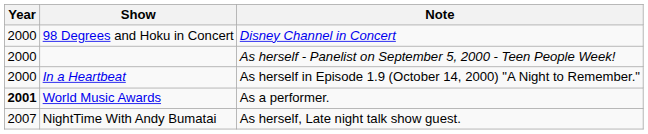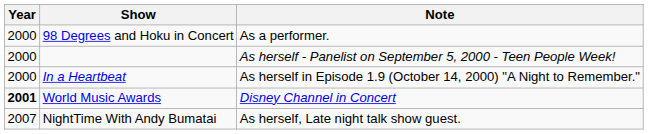 <table class="wikitable">
 <tr>
 <th>Year</th>
 <th>Show</th>
 <th>Note</th>
 </tr>
 <tr>
 <td>2000</td>
 <td><a href='#'>98 Degrees</a> and Hoku in Concert</td>
-<td><em><a href='#'>Disney Channel in Concert</a></em></td>
+<td>As a performer.</td>
 </tr>
 <tr>
 <td>2000</td>
 <td></td>
 <td><em>As herself - Panelist on September 5, 2000 - Teen People Week!</em></td>
 </tr>
 <tr>
 <td>2000</td>
 <td><em><a href='#'>In a Heartbeat</a></em></td>
 <td>As herself in Episode 1.9 (October 14, 2000) "A Night to Remember."</td>
 </tr>
 <tr>
 <td><strong>2001</strong></td>
 <td><a href='#'>World Music Awards</a></td>
-<td>As a performer.</td>
+<td><em><a href='#'>Disney Channel in Concert</a></em></td>
 </tr>
 <tr>
 <td>2007</td>
 <td>NightTime With Andy Bumatai</td>
 <td>As herself, Late night talk show guest.</td>
 </tr>
 </table>
